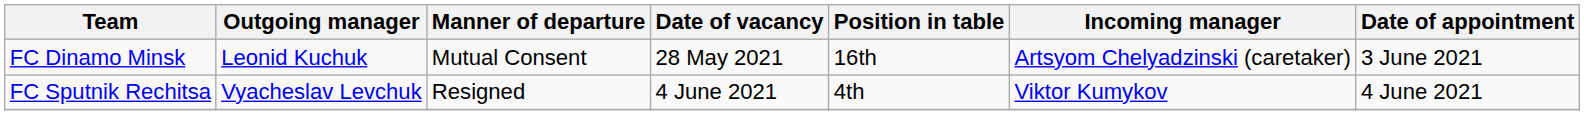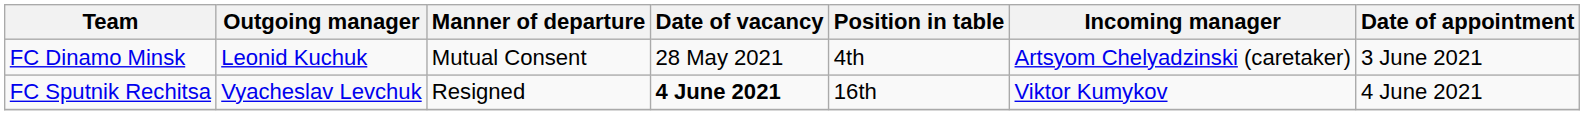 <table class="wikitable sortable">
 <tr>
 <th>Team</th>
 <th>Outgoing manager</th>
 <th>Manner of departure</th>
 <th>Date of vacancy</th>
 <th>Position in table</th>
 <th>Incoming manager</th>
 <th>Date of appointment</th>
 </tr>
 <tr>
 <td><a href='#'>FC Dinamo Minsk</a></td>
 <td> <a href='#'>Leonid Kuchuk</a></td>
 <td>Mutual Consent</td>
 <td>28 May 2021</td>
-<td>16th</td>
+<td>4th</td>
 <td> <a href='#'>Artsyom Chelyadzinski</a> (caretaker) </td>
 <td>3 June 2021</td>
 </tr>
 <tr>
 <td><a href='#'>FC Sputnik Rechitsa</a></td>
 <td> <a href='#'>Vyacheslav Levchuk</a></td>
 <td>Resigned</td>
-<td>4 June 2021</td>
-<td>4th</td>
+<td><strong>4 June 2021</strong></td>
+<td>16th</td>
 <td> <a href='#'>Viktor Kumykov</a></td>
 <td>4 June 2021</td>
 </tr>
 <tr>
 </tr>
 </table>
